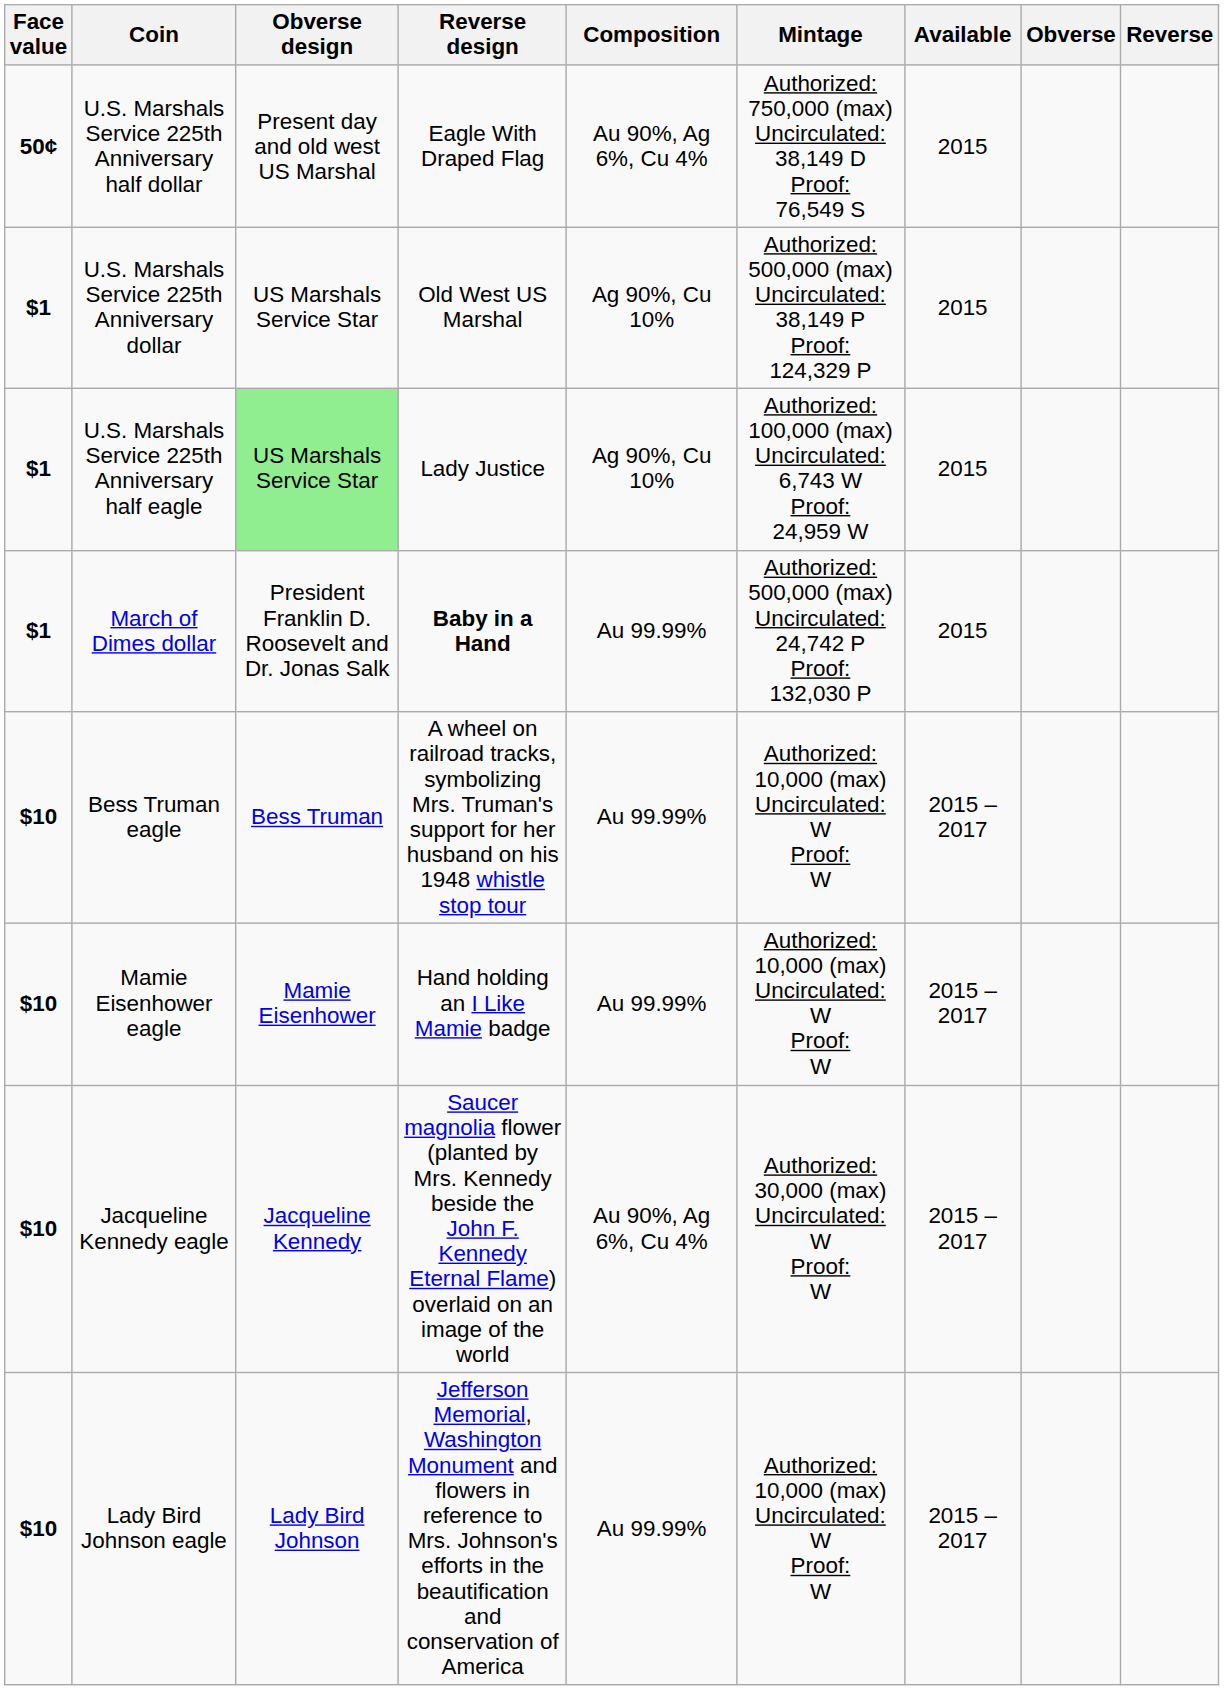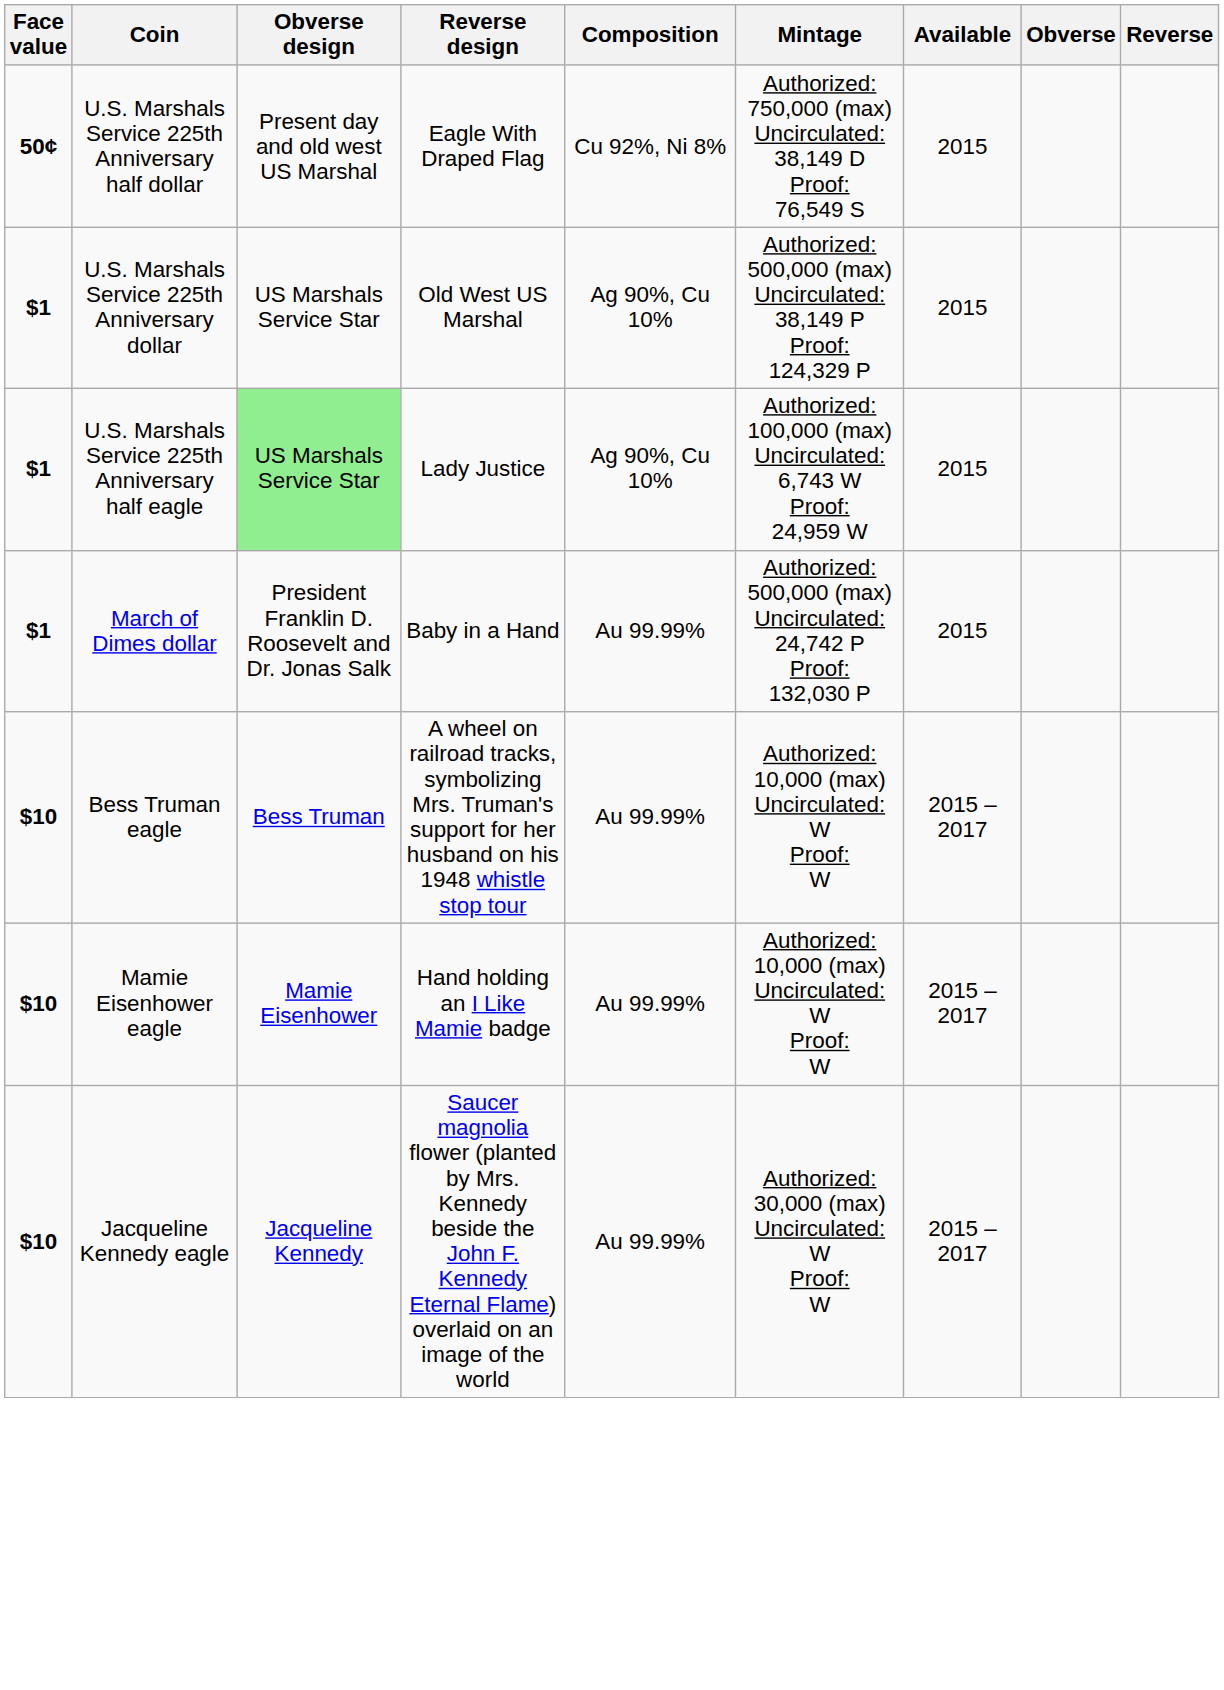 <table class="wikitable">
 <tr>
 <th width="5%">Face value</th>
 <th width="15%">Coin</th>
 <th width="15%">Obverse design</th>
 <th width="15%">Reverse design</th>
 <th width="15%">Composition</th>
 <th width="15%">Mintage</th>
 <th width="10%">Available</th>
 <th>Obverse</th>
 <th>Reverse</th>
 </tr>
 <tr>
 <td align="center"><strong>50¢</strong></td>
 <td align="center">U.S. Marshals Service 225th Anniversary half dollar</td>
 <td align="center">Present day and old west US Marshal</td>
 <td align="center">Eagle With Draped Flag</td>
-<td align="center">Au 90%, Ag 6%, Cu 4%</td>
+<td align="center">Cu 92%, Ni 8%</td>
 <td align="center"><u>Authorized:</u><br>750,000 (max)<br><u>Uncirculated:</u><br>38,149 D<br><u>Proof:</u><br>76,549 S</td>
 <td align="center">2015</td>
 <td></td>
 <td></td>
 </tr>
 <tr>
 <td align="center"><strong>$1</strong></td>
 <td align="center">U.S. Marshals Service 225th Anniversary dollar</td>
 <td align="center">US Marshals Service Star</td>
 <td align="center">Old West US Marshal</td>
 <td align="center">Ag 90%, Cu 10%</td>
 <td align="center"><u>Authorized:</u><br>500,000 (max)<br><u>Uncirculated:</u><br>38,149 P<br><u>Proof:</u><br>124,329 P</td>
 <td align="center">2015</td>
 <td></td>
 <td></td>
 </tr>
 <tr>
 <td align="center"><strong>$1</strong></td>
 <td align="center">U.S. Marshals Service 225th Anniversary half eagle</td>
 <td align="center" style="background: lightgreen;">US Marshals Service Star</td>
 <td align="center">Lady Justice</td>
 <td align="center">Ag 90%, Cu 10%</td>
 <td align="center"><u>Authorized:</u><br>100,000 (max)<br><u>Uncirculated:</u><br>6,743 W<br><u>Proof:</u><br>24,959 W</td>
 <td align="center">2015</td>
 <td></td>
 <td></td>
 </tr>
 <tr>
 <td align="center"><strong>$1</strong></td>
 <td align="center"><a href='#'>March of Dimes dollar</a></td>
 <td align="center">President Franklin D. Roosevelt and Dr. Jonas Salk</td>
-<td align="center"><strong>Baby in a Hand</strong></td>
+<td align="center">Baby in a Hand</td>
 <td align="center">Au 99.99%</td>
 <td align="center"><u>Authorized:</u><br>500,000 (max)<br><u>Uncirculated:</u><br>24,742 P<br><u>Proof:</u><br>132,030 P</td>
 <td align="center">2015</td>
 <td></td>
 <td></td>
 </tr>
 <tr>
 <td align="center"><strong>$10</strong></td>
 <td align="center">Bess Truman eagle</td>
 <td align="center"><a href='#'>Bess Truman</a></td>
 <td align="center">A wheel on railroad tracks, symbolizing Mrs. Truman's support for her husband on his 1948 <a href='#'>whistle stop tour</a></td>
 <td align="center">Au 99.99%</td>
 <td align="center"><u>Authorized:</u><br>10,000 (max)<br><u>Uncirculated:</u><br> W<br><u>Proof:</u><br> W</td>
 <td align="center">2015 – 2017</td>
 <td></td>
 <td></td>
 </tr>
 <tr>
 <td align="center"><strong>$10</strong></td>
 <td align="center">Mamie Eisenhower eagle</td>
 <td align="center"><a href='#'>Mamie Eisenhower</a></td>
 <td align="center">Hand holding an <a href='#'>I Like Mamie</a> badge</td>
 <td align="center">Au 99.99%</td>
 <td align="center"><u>Authorized:</u><br>10,000 (max)<br><u>Uncirculated:</u><br> W<br><u>Proof:</u><br> W</td>
 <td align="center">2015 – 2017</td>
 <td></td>
 <td></td>
 </tr>
 <tr>
 <td align="center"><strong>$10</strong></td>
 <td align="center">Jacqueline Kennedy eagle</td>
 <td align="center"><a href='#'>Jacqueline Kennedy</a></td>
 <td align="center"><a href='#'>Saucer magnolia</a> flower (planted by Mrs. Kennedy beside the <a href='#'>John F. Kennedy Eternal Flame</a>) overlaid on an image of the world</td>
-<td align="center">Au 90%, Ag 6%, Cu 4%</td>
+<td align="center">Au 99.99%</td>
 <td align="center"><u>Authorized:</u><br>30,000 (max)<br><u>Uncirculated:</u><br> W<br><u>Proof:</u><br> W</td>
 <td align="center">2015 – 2017</td>
 <td></td>
 <td></td>
 </tr>
-<tr>
-<td align="center"><strong>$10</strong></td>
-<td align="center">Lady Bird Johnson eagle</td>
-<td align="center"><a href='#'>Lady Bird Johnson</a></td>
-<td align="center"><a href='#'>Jefferson Memorial</a>, <a href='#'>Washington Monument</a> and flowers in reference to Mrs. Johnson's efforts in the beautification and conservation of America</td>
-<td align="center">Au 99.99%</td>
-<td align="center"><u>Authorized:</u><br>10,000 (max)<br><u>Uncirculated:</u><br> W<br><u>Proof:</u><br> W</td>
-<td align="center">2015 – 2017</td>
-<td></td>
-<td></td>
-</tr>
 </table>
